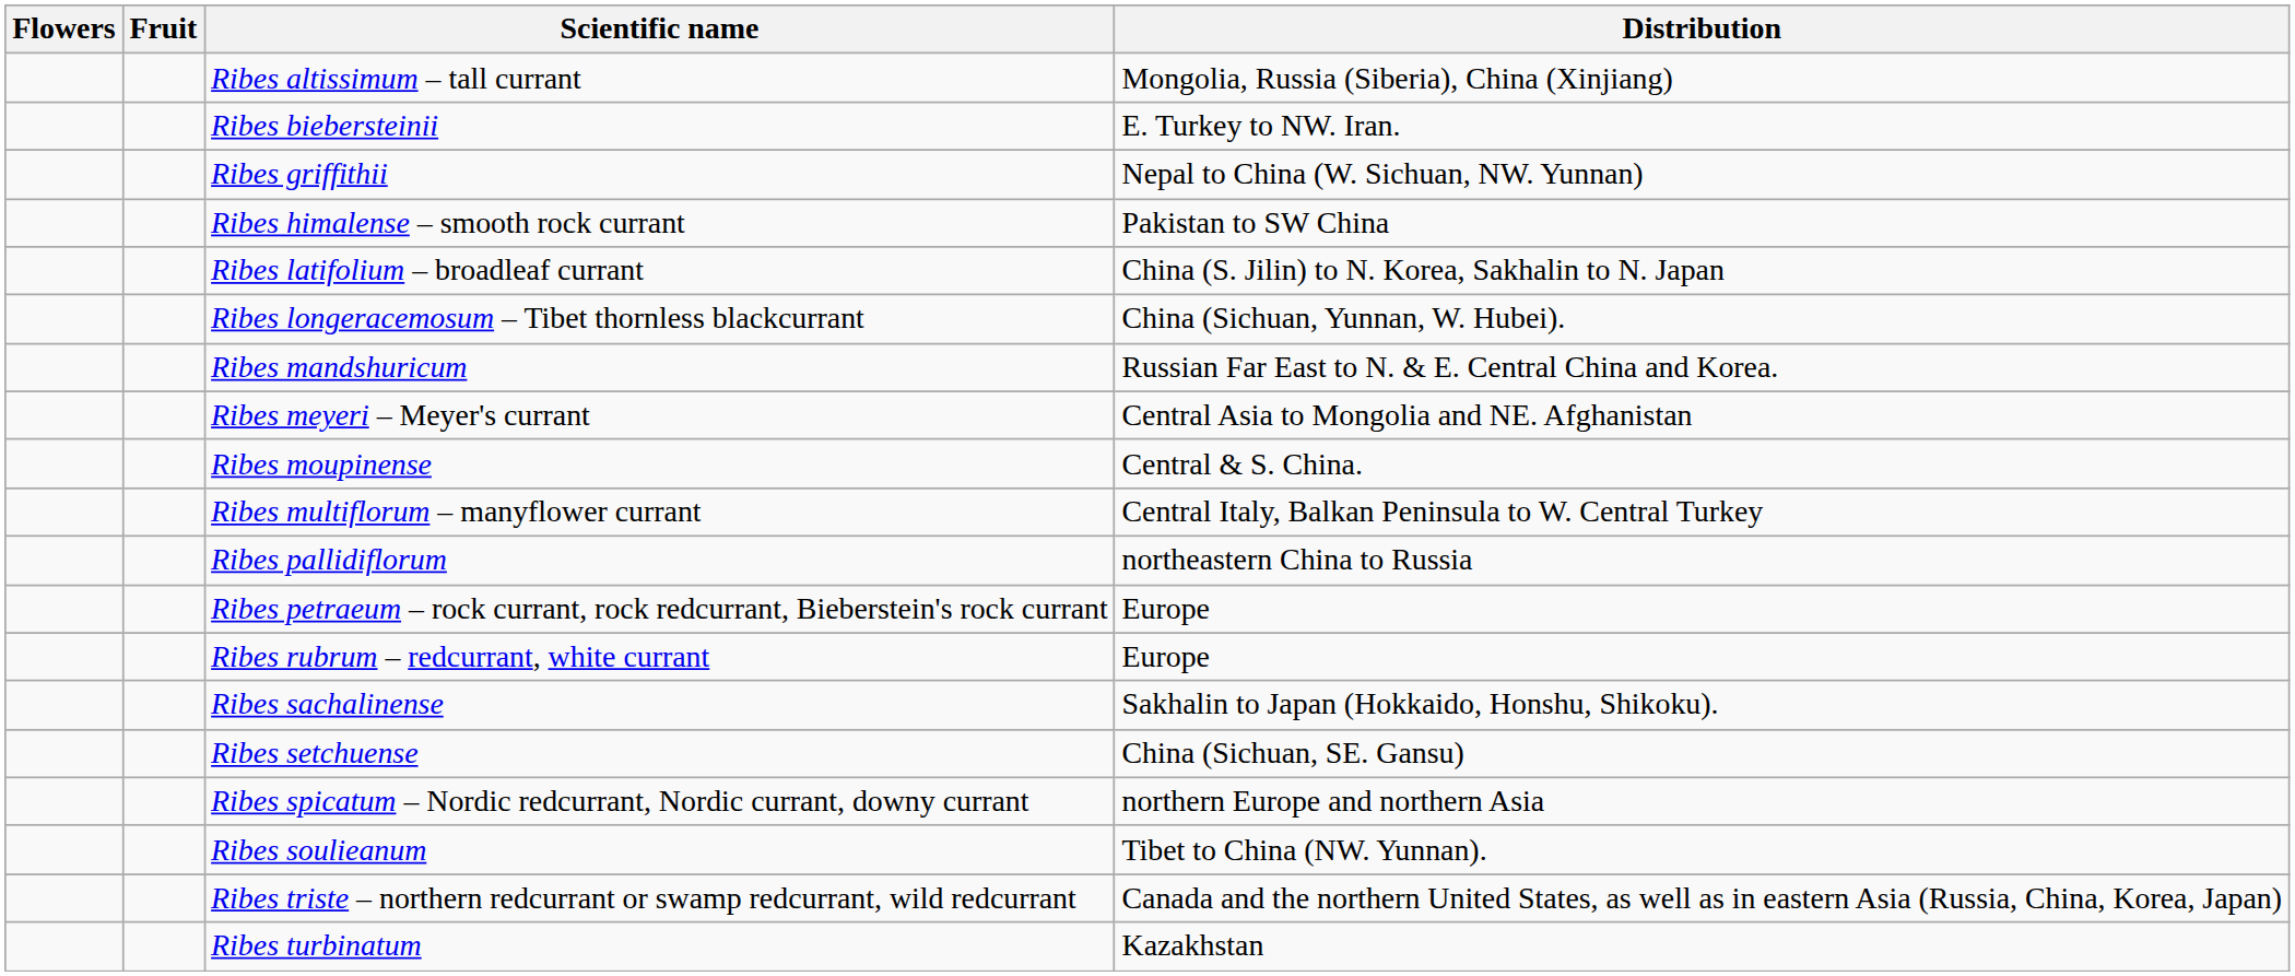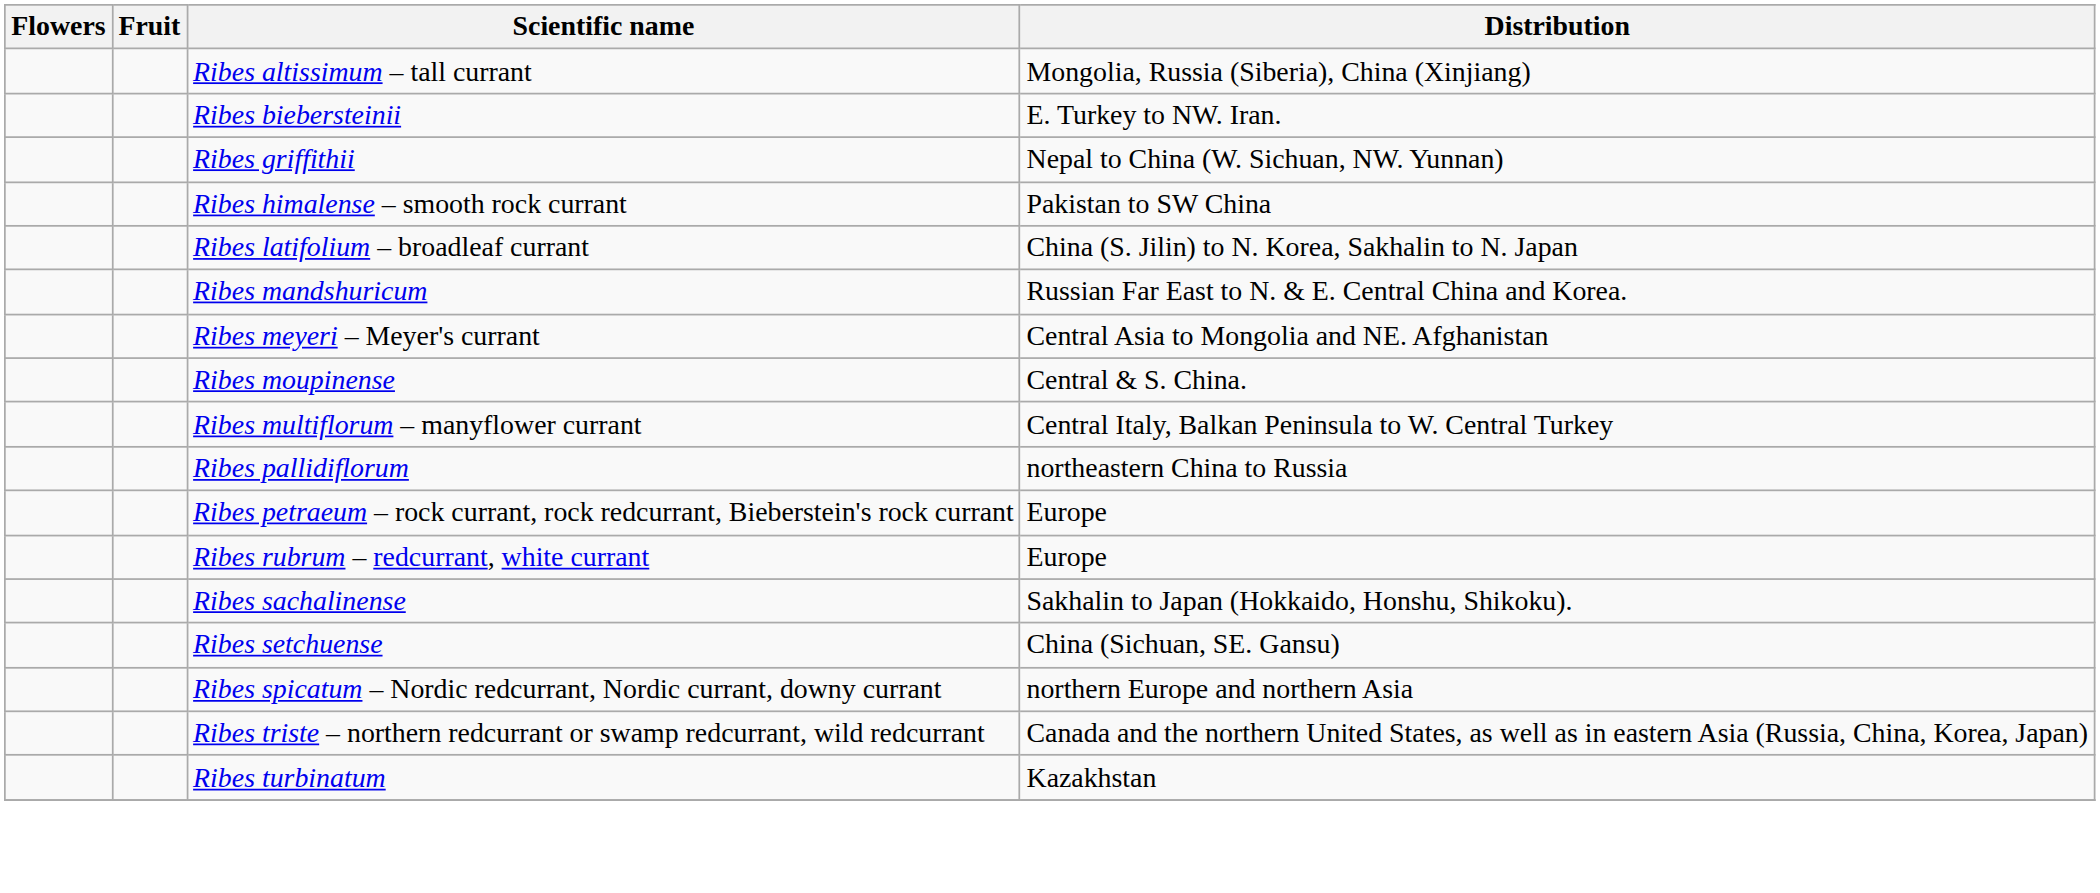 <table class="wikitable">
 <tr>
 <th>Flowers</th>
 <th>Fruit</th>
 <th>Scientific name</th>
 <th>Distribution</th>
 </tr>
 <tr>
 <td></td>
 <td></td>
 <td><em><a href='#'>Ribes altissimum</a></em>  – tall currant</td>
 <td>Mongolia, Russia (Siberia), China (Xinjiang)</td>
 </tr>
 <tr>
 <td></td>
 <td></td>
 <td><em><a href='#'>Ribes biebersteinii</a></em> </td>
 <td>E. Turkey to NW. Iran.</td>
 </tr>
 <tr>
 <td></td>
 <td></td>
 <td><em><a href='#'>Ribes griffithii</a></em> </td>
 <td>Nepal to China (W. Sichuan, NW. Yunnan)</td>
 </tr>
 <tr>
 <td></td>
 <td></td>
 <td><em><a href='#'>Ribes himalense</a></em> – smooth rock currant</td>
 <td>Pakistan to SW China</td>
 </tr>
 <tr>
 <td></td>
 <td></td>
 <td><em><a href='#'>Ribes latifolium</a></em>  – broadleaf currant</td>
 <td>China (S. Jilin) to N. Korea, Sakhalin to N. Japan</td>
-</tr>
-<tr>
-<td></td>
-<td></td>
-<td><em><a href='#'>Ribes longeracemosum</a></em>  – Tibet thornless blackcurrant</td>
-<td>China (Sichuan, Yunnan, W. Hubei).</td>
 </tr>
 <tr>
 <td></td>
 <td></td>
 <td><em><a href='#'>Ribes mandshuricum</a></em> </td>
 <td>Russian Far East to N. & E. Central China and Korea.</td>
 </tr>
 <tr>
 <td></td>
 <td></td>
 <td><em><a href='#'>Ribes meyeri</a></em>  – Meyer's currant</td>
 <td>Central Asia to Mongolia and NE. Afghanistan</td>
 </tr>
 <tr>
 <td></td>
 <td></td>
 <td><em><a href='#'>Ribes moupinense</a></em> </td>
 <td>Central & S. China.</td>
 </tr>
 <tr>
 <td></td>
 <td></td>
 <td><em><a href='#'>Ribes multiflorum</a></em>  – manyflower currant</td>
 <td>Central Italy, Balkan Peninsula to W. Central Turkey</td>
 </tr>
 <tr>
 <td></td>
 <td></td>
 <td><em><a href='#'>Ribes pallidiflorum</a></em> </td>
 <td>northeastern China to Russia</td>
 </tr>
 <tr>
 <td></td>
 <td></td>
 <td><em><a href='#'>Ribes petraeum</a></em>  – rock currant, rock redcurrant, Bieberstein's rock currant</td>
 <td>Europe</td>
 </tr>
 <tr>
 <td></td>
 <td></td>
 <td><em><a href='#'>Ribes rubrum</a></em>  – <a href='#'>redcurrant</a>, <a href='#'>white currant</a></td>
 <td>Europe</td>
 </tr>
 <tr>
 <td></td>
 <td></td>
 <td><em><a href='#'>Ribes sachalinense</a></em> </td>
 <td>Sakhalin to Japan (Hokkaido, Honshu, Shikoku).</td>
 </tr>
 <tr>
 <td></td>
 <td></td>
 <td><em><a href='#'>Ribes setchuense</a></em> </td>
 <td>China (Sichuan, SE. Gansu)</td>
 </tr>
 <tr>
 <td></td>
 <td></td>
 <td><em><a href='#'>Ribes spicatum</a></em>  – Nordic redcurrant, Nordic currant, downy currant</td>
 <td>northern Europe and northern Asia</td>
 </tr>
 <tr>
 <td></td>
 <td></td>
-<td><em><a href='#'>Ribes soulieanum</a></em> </td>
-<td>Tibet to China (NW. Yunnan).</td>
-</tr>
-<tr>
-<td></td>
-<td></td>
 <td><em><a href='#'>Ribes triste</a></em>  – northern redcurrant or swamp redcurrant, wild redcurrant</td>
 <td>Canada and the northern United States, as well as in eastern Asia (Russia, China, Korea, Japan)</td>
 </tr>
 <tr>
 <td></td>
 <td></td>
 <td><em><a href='#'>Ribes turbinatum</a></em> </td>
 <td>Kazakhstan</td>
 </tr>
 <tr>
 </tr>
 </table>
